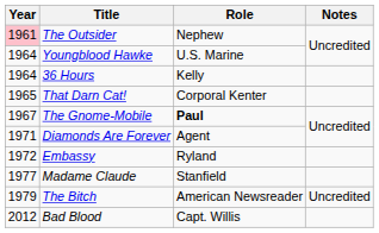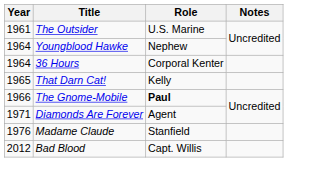 <table class="wikitable sortable">
 <tr>
 <th>Year</th>
 <th>Title</th>
 <th>Role</th>
 <th>Notes</th>
 </tr>
 <tr>
-<td style="background: pink;">1961</td>
+<td>1961</td>
 <td><a href='#'><em>The Outsider</em></a></td>
-<td>Nephew</td>
+<td>U.S. Marine</td>
 <td rowspan="2">Uncredited</td>
 </tr>
 <tr>
 <td>1964</td>
 <td><a href='#'><em>Youngblood Hawke</em></a></td>
-<td>U.S. Marine</td>
+<td>Nephew</td>
 </tr>
 <tr>
 <td>1964</td>
 <td><a href='#'><em>36 Hours</em></a></td>
-<td>Kelly</td>
+<td>Corporal Kenter</td>
 <td></td>
 </tr>
 <tr>
 <td>1965</td>
 <td><em><a href='#'>That Darn Cat!</a></em></td>
-<td>Corporal Kenter</td>
+<td>Kelly</td>
 <td></td>
 </tr>
 <tr>
-<td>1967</td>
+<td>1966</td>
 <td><em><a href='#'>The Gnome-Mobile</a></em></td>
 <td><strong>Paul</strong></td>
 <td rowspan="2">Uncredited</td>
 </tr>
 <tr>
 <td>1971</td>
 <td><a href='#'><em>Diamonds Are Forever</em></a></td>
 <td>Agent</td>
 </tr>
 <tr>
-<td>1972</td>
-<td><a href='#'><em>Embassy</em></a></td>
-<td>Ryland</td>
-<td></td>
-</tr>
-<tr>
-<td>1977</td>
+<td>1976</td>
 <td><em>Madame Claude</em></td>
 <td>Stanfield</td>
 <td></td>
-</tr>
-<tr>
-<td>1979</td>
-<td><a href='#'><em>The Bitch</em></a></td>
-<td>American Newsreader</td>
-<td>Uncredited</td>
 </tr>
 <tr>
 <td>2012</td>
 <td><em>Bad Blood</em></td>
 <td>Capt. Willis</td>
 <td></td>
 </tr>
 </table>
